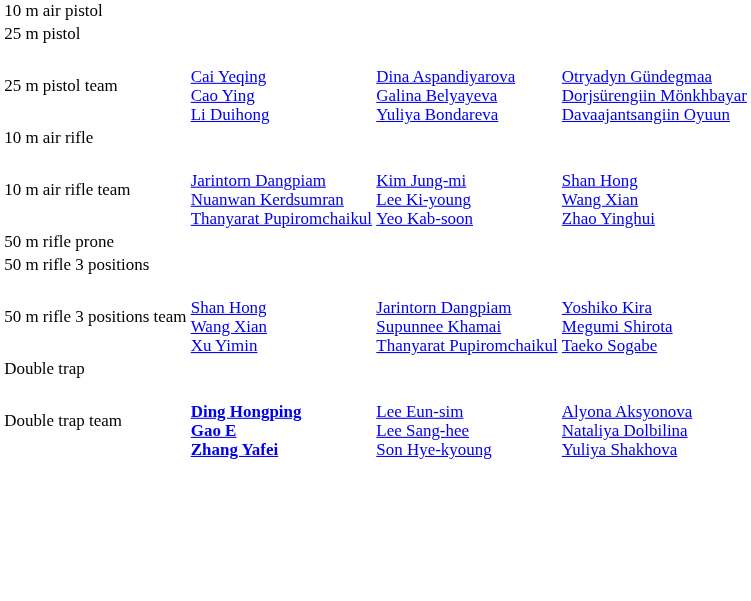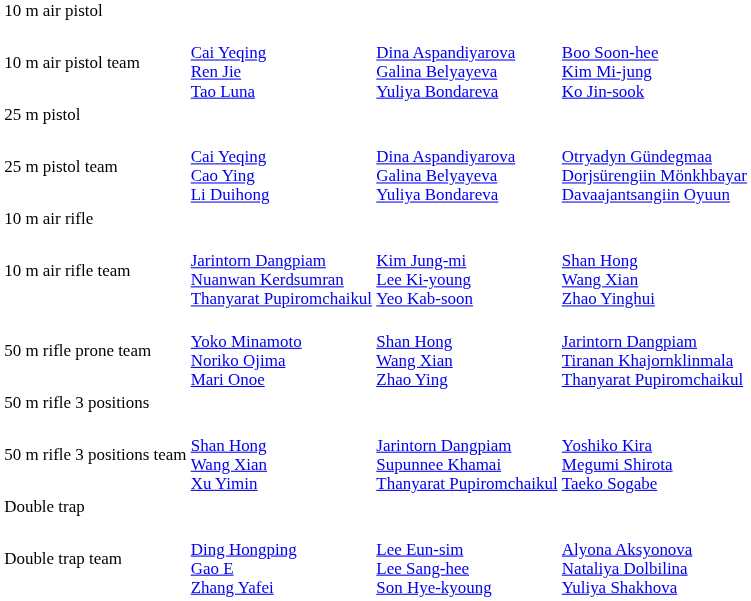 <table>
 <tr>
 <td>10 m air pistol</td>
 <td></td>
 <td></td>
 <td></td>
+</tr>
+<tr>
+<td>10 m air pistol team</td>
+<td><br><a href='#'>Cai Yeqing</a><br><a href='#'>Ren Jie</a><br><a href='#'>Tao Luna</a></td>
+<td><br><a href='#'>Dina Aspandiyarova</a><br><a href='#'>Galina Belyayeva</a><br><a href='#'>Yuliya Bondareva</a></td>
+<td><br><a href='#'>Boo Soon-hee</a><br><a href='#'>Kim Mi-jung</a><br><a href='#'>Ko Jin-sook</a></td>
 </tr>
 <tr>
 <td>25 m pistol</td>
 <td></td>
 <td></td>
 <td></td>
 </tr>
 <tr>
 <td>25 m pistol team</td>
 <td><br><a href='#'>Cai Yeqing</a><br><a href='#'>Cao Ying</a><br><a href='#'>Li Duihong</a></td>
 <td><br><a href='#'>Dina Aspandiyarova</a><br><a href='#'>Galina Belyayeva</a><br><a href='#'>Yuliya Bondareva</a></td>
 <td><br><a href='#'>Otryadyn Gündegmaa</a><br><a href='#'>Dorjsürengiin Mönkhbayar</a><br><a href='#'>Davaajantsangiin Oyuun</a></td>
 </tr>
 <tr>
 <td>10 m air rifle</td>
 <td></td>
 <td></td>
 <td></td>
 </tr>
 <tr>
 <td>10 m air rifle team</td>
 <td><br><a href='#'>Jarintorn Dangpiam</a><br><a href='#'>Nuanwan Kerdsumran</a><br><a href='#'>Thanyarat Pupiromchaikul</a></td>
 <td><br><a href='#'>Kim Jung-mi</a><br><a href='#'>Lee Ki-young</a><br><a href='#'>Yeo Kab-soon</a></td>
 <td><br><a href='#'>Shan Hong</a><br><a href='#'>Wang Xian</a><br><a href='#'>Zhao Yinghui</a></td>
 </tr>
 <tr>
-<td>50 m rifle prone</td>
-<td></td>
-<td></td>
-<td></td>
+<td>50 m rifle prone team</td>
+<td><br><a href='#'>Yoko Minamoto</a><br><a href='#'>Noriko Ojima</a><br><a href='#'>Mari Onoe</a></td>
+<td><br><a href='#'>Shan Hong</a><br><a href='#'>Wang Xian</a><br><a href='#'>Zhao Ying</a></td>
+<td><br><a href='#'>Jarintorn Dangpiam</a><br><a href='#'>Tiranan Khajornklinmala</a><br><a href='#'>Thanyarat Pupiromchaikul</a></td>
 </tr>
 <tr>
 <td>50 m rifle 3 positions</td>
 <td></td>
 <td></td>
 <td></td>
 </tr>
 <tr>
 <td>50 m rifle 3 positions team</td>
 <td><br><a href='#'>Shan Hong</a><br><a href='#'>Wang Xian</a><br><a href='#'>Xu Yimin</a></td>
 <td><br><a href='#'>Jarintorn Dangpiam</a><br><a href='#'>Supunnee Khamai</a><br><a href='#'>Thanyarat Pupiromchaikul</a></td>
 <td><br><a href='#'>Yoshiko Kira</a><br><a href='#'>Megumi Shirota</a><br><a href='#'>Taeko Sogabe</a></td>
 </tr>
 <tr>
 <td>Double trap</td>
 <td></td>
 <td></td>
 <td></td>
 </tr>
 <tr>
 <td>Double trap team</td>
-<td><strong><br><a href='#'>Ding Hongping</a><br><a href='#'>Gao E</a><br><a href='#'>Zhang Yafei</a></strong></td>
+<td><br><a href='#'>Ding Hongping</a><br><a href='#'>Gao E</a><br><a href='#'>Zhang Yafei</a></td>
 <td><br><a href='#'>Lee Eun-sim</a><br><a href='#'>Lee Sang-hee</a><br><a href='#'>Son Hye-kyoung</a></td>
 <td><br><a href='#'>Alyona Aksyonova</a><br><a href='#'>Nataliya Dolbilina</a><br><a href='#'>Yuliya Shakhova</a></td>
 </tr>
 </table>
